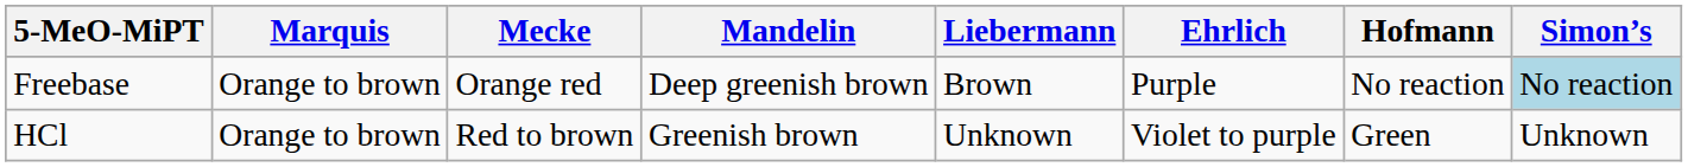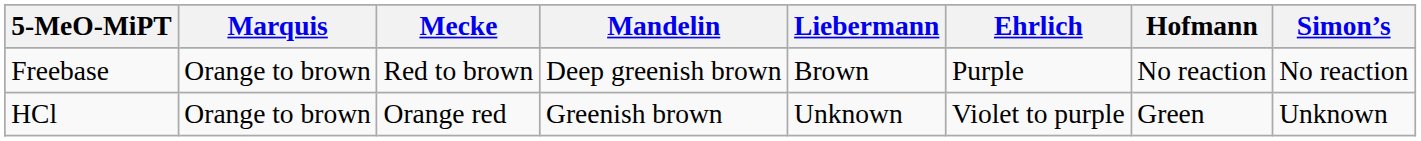 <table class="wikitable">
 <tr>
 <th>5-MeO-MiPT</th>
 <th><a href='#'>Marquis</a></th>
 <th><a href='#'>Mecke</a></th>
 <th><a href='#'>Mandelin</a></th>
 <th><a href='#'>Liebermann</a></th>
 <th><a href='#'>Ehrlich</a></th>
 <th>Hofmann</th>
 <th><a href='#'>Simon’s</a></th>
 </tr>
 <tr>
 <td>Freebase</td>
 <td>Orange to brown</td>
-<td>Orange red</td>
+<td>Red to brown</td>
 <td>Deep greenish brown</td>
 <td>Brown</td>
 <td>Purple</td>
 <td>No reaction</td>
-<td style="background: lightblue;">No reaction</td>
+<td>No reaction</td>
 </tr>
 <tr>
 <td>HCl</td>
 <td>Orange to brown</td>
-<td>Red to brown</td>
+<td>Orange red</td>
 <td>Greenish brown</td>
 <td>Unknown</td>
 <td>Violet to purple</td>
 <td>Green</td>
 <td>Unknown</td>
 </tr>
 </table>
